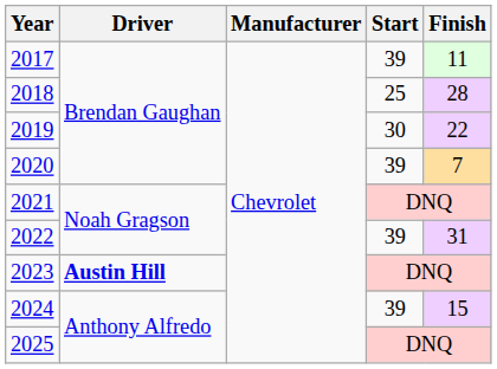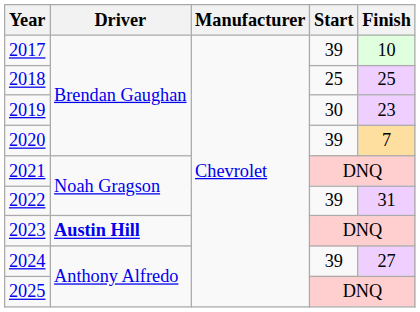 <table class="wikitable" style="font-size: 90%;">
 <tr>
 <th>Year</th>
 <th>Driver</th>
 <th>Manufacturer</th>
 <th>Start</th>
 <th>Finish</th>
 </tr>
 <tr>
 <td><a href='#'>2017</a></td>
 <td rowspan=4><a href='#'>Brendan Gaughan</a></td>
 <td rowspan="9"><a href='#'>Chevrolet</a></td>
 <td align=center>39</td>
-<td align=center style="background:#DFFFDF;">11</td>
+<td align=center style="background:#DFFFDF;">10</td>
 </tr>
 <tr>
 <td><a href='#'>2018</a></td>
 <td align=center>25</td>
-<td align=center style="background:#EFCFFF;">28</td>
+<td align=center style="background:#EFCFFF;">25</td>
 </tr>
 <tr>
 <td><a href='#'>2019</a></td>
 <td align=center>30</td>
-<td align=center style="background:#EFCFFF;">22</td>
+<td align=center style="background:#EFCFFF;">23</td>
 </tr>
 <tr>
 <td><a href='#'>2020</a></td>
 <td align=center>39</td>
 <td align=center style="background:#FFDF9F;">7</td>
 </tr>
 <tr>
 <td><a href='#'>2021</a></td>
 <td rowspan=2><a href='#'>Noah Gragson</a></td>
 <td align=center colspan=2 style="background:#FFCFCF;">DNQ</td>
 </tr>
 <tr>
 <td><a href='#'>2022</a></td>
 <td align=center>39</td>
 <td align=center style="background:#EFCFFF;">31</td>
 </tr>
 <tr>
 <td><a href='#'>2023</a></td>
 <td><strong><a href='#'>Austin Hill</a></strong></td>
 <td align=center colspan=2 style="background:#FFCFCF;">DNQ</td>
 </tr>
 <tr>
 <td><a href='#'>2024</a></td>
 <td rowspan="2"><a href='#'>Anthony Alfredo</a></td>
 <td align=center>39</td>
-<td align=center style="background:#EFCFFF;">15</td>
+<td align=center style="background:#EFCFFF;">27</td>
 </tr>
 <tr>
 <td><a href='#'>2025</a></td>
 <td align=center colspan=2 style="background:#FFCFCF;">DNQ</td>
 </tr>
 </table>
